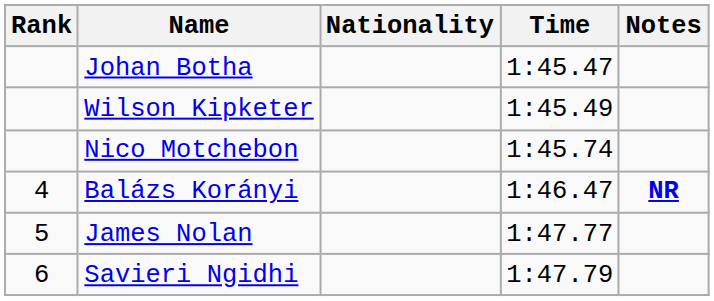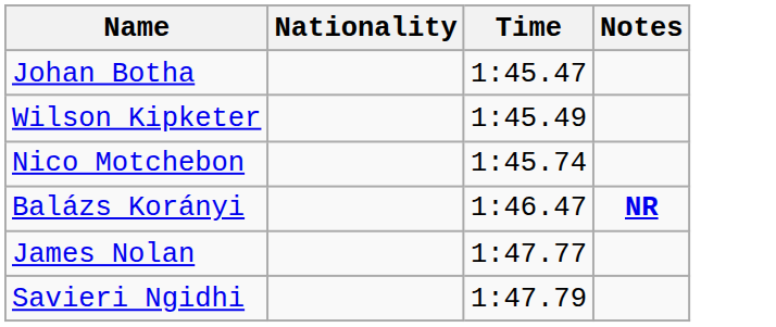 <table class="wikitable sortable" style="text-align:center">
 <tr>
-<th>Rank</th>
 <th>Name</th>
 <th>Nationality</th>
 <th>Time</th>
 <th>Notes</th>
 </tr>
 <tr>
-<td></td>
 <td style="text-align:left;"><a href='#'>Johan Botha</a></td>
 <td align=left></td>
 <td>1:45.47</td>
 <td></td>
 </tr>
 <tr>
-<td></td>
 <td style="text-align:left;"><a href='#'>Wilson Kipketer</a></td>
 <td align=left></td>
 <td>1:45.49</td>
 <td></td>
 </tr>
 <tr>
-<td></td>
 <td style="text-align:left;"><a href='#'>Nico Motchebon</a></td>
 <td align=left></td>
 <td>1:45.74</td>
 <td></td>
 </tr>
 <tr>
-<td>4</td>
 <td style="text-align:left;"><a href='#'>Balázs Korányi</a></td>
 <td align=left></td>
 <td>1:46.47</td>
 <td><strong><a href='#'>NR</a></strong></td>
 </tr>
 <tr>
-<td>5</td>
 <td style="text-align:left;"><a href='#'>James Nolan</a></td>
 <td align=left></td>
 <td>1:47.77</td>
 <td></td>
 </tr>
 <tr>
-<td>6</td>
 <td style="text-align:left;"><a href='#'>Savieri Ngidhi</a></td>
 <td align=left></td>
 <td>1:47.79</td>
 <td></td>
 </tr>
 </table>
